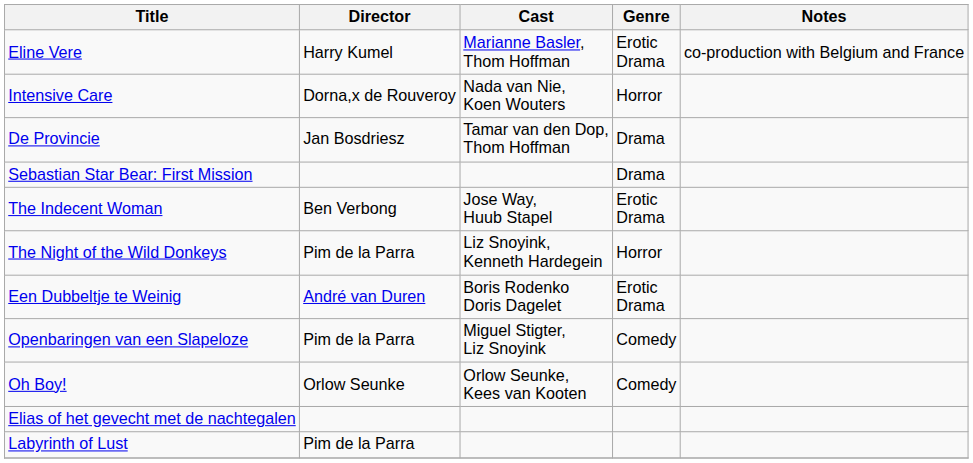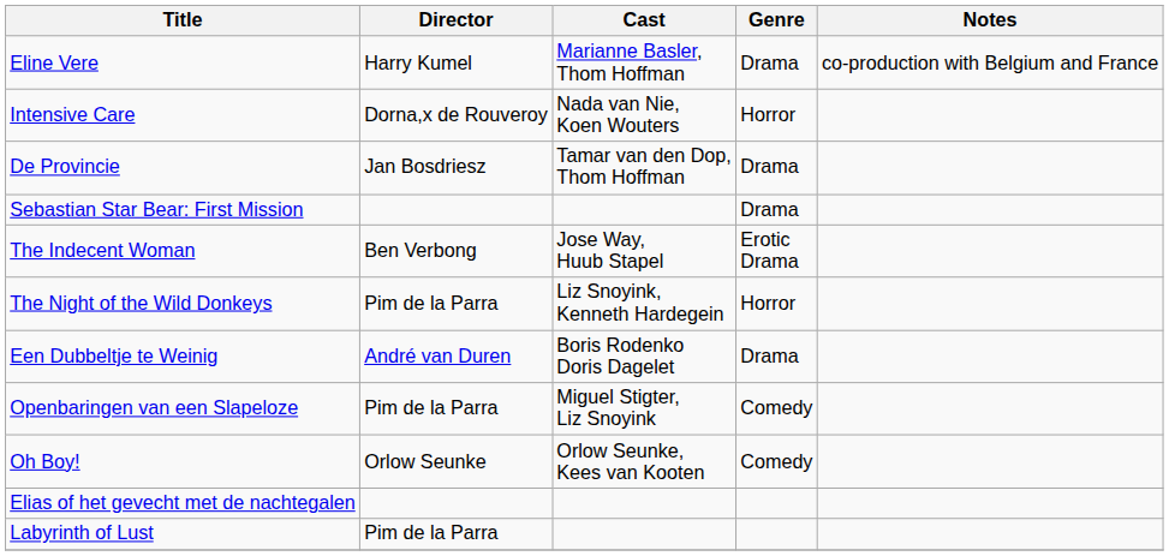 <table class="wikitable">
 <tr>
 <th>Title</th>
 <th>Director</th>
 <th>Cast</th>
 <th>Genre</th>
 <th>Notes</th>
 </tr>
 <tr>
 <td><a href='#'>Eline Vere</a></td>
 <td>Harry Kumel</td>
 <td><a href='#'>Marianne Basler</a>,<br>Thom Hoffman</td>
-<td>Erotic<br>Drama</td>
+<td>Drama</td>
 <td>co-production with Belgium and France</td>
 </tr>
 <tr>
 <td><a href='#'>Intensive Care</a></td>
 <td>Dorna,x de Rouveroy</td>
 <td>Nada van Nie,<br>Koen Wouters</td>
 <td>Horror</td>
 <td></td>
 </tr>
 <tr>
 <td><a href='#'>De Provincie</a></td>
 <td>Jan Bosdriesz</td>
 <td>Tamar van den Dop,<br>Thom Hoffman</td>
 <td>Drama</td>
 <td></td>
 </tr>
 <tr>
 <td><a href='#'>Sebastian Star Bear: First Mission</a></td>
 <td></td>
 <td></td>
 <td>Drama</td>
 </tr>
 <tr>
 <td><a href='#'>The Indecent Woman</a></td>
 <td>Ben Verbong</td>
 <td>Jose Way,<br>Huub Stapel</td>
 <td>Erotic<br>Drama</td>
 <td></td>
 </tr>
 <tr>
 <td><a href='#'>The Night of the Wild Donkeys</a></td>
 <td>Pim de la Parra</td>
 <td>Liz Snoyink,<br>Kenneth Hardegein</td>
 <td>Horror</td>
 <td></td>
 </tr>
 <tr>
 <td><a href='#'>Een Dubbeltje te Weinig</a></td>
 <td><a href='#'>André van Duren</a></td>
 <td>Boris Rodenko<br>Doris Dagelet</td>
-<td>Erotic<br>Drama</td>
+<td>Drama</td>
 <td></td>
 </tr>
 <tr>
 <td><a href='#'>Openbaringen van een Slapeloze</a></td>
 <td>Pim de la Parra</td>
 <td>Miguel Stigter,<br>Liz Snoyink</td>
 <td>Comedy</td>
 <td></td>
 </tr>
 <tr>
 <td><a href='#'>Oh Boy!</a></td>
 <td>Orlow Seunke</td>
 <td>Orlow Seunke,<br>Kees van Kooten</td>
 <td>Comedy</td>
 <td></td>
 </tr>
 <tr>
 <td><a href='#'>Elias of het gevecht met de nachtegalen</a></td>
 <td></td>
 <td></td>
 <td></td>
 <td></td>
 </tr>
 <tr>
 <td><a href='#'>Labyrinth of Lust</a></td>
 <td>Pim de la Parra</td>
 <td></td>
 <td></td>
 <td></td>
 </tr>
 <tr>
 </tr>
 </table>
